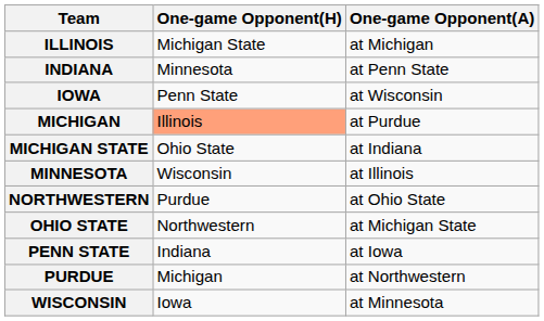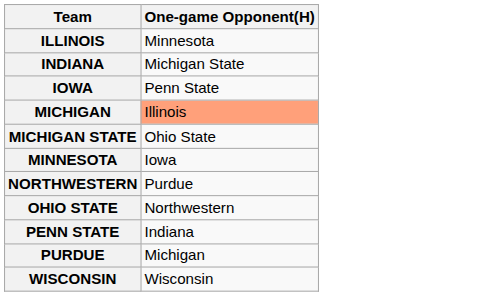 <table class="wikitable" style="white-space:nowrap; font-size:90%;">
 <tr>
 <th>Team</th>
 <th>One-game Opponent(H)</th>
-<th>One-game Opponent(A)</th>
 </tr>
 <tr>
 <th>ILLINOIS</th>
-<td>Michigan State</td>
-<td>at Michigan</td>
+<td>Minnesota</td>
 </tr>
 <tr>
 <th>INDIANA</th>
-<td>Minnesota</td>
-<td>at Penn State</td>
+<td>Michigan State</td>
 </tr>
 <tr>
 <th>IOWA</th>
 <td>Penn State</td>
-<td>at Wisconsin</td>
 </tr>
 <tr>
 <th>MICHIGAN</th>
 <td style="background: lightsalmon;">Illinois</td>
-<td>at Purdue</td>
 </tr>
 <tr>
 <th>MICHIGAN STATE</th>
 <td>Ohio State</td>
-<td>at Indiana</td>
 </tr>
 <tr>
 <th>MINNESOTA</th>
-<td>Wisconsin</td>
-<td>at Illinois</td>
+<td>Iowa</td>
 </tr>
 <tr>
 <th>NORTHWESTERN</th>
 <td>Purdue</td>
-<td>at Ohio State</td>
 </tr>
 <tr>
 <th>OHIO STATE</th>
 <td>Northwestern</td>
-<td>at Michigan State</td>
 </tr>
 <tr>
 <th>PENN STATE</th>
 <td>Indiana</td>
-<td>at Iowa</td>
 </tr>
 <tr>
 <th>PURDUE</th>
 <td>Michigan</td>
-<td>at Northwestern</td>
 </tr>
 <tr>
 <th>WISCONSIN</th>
-<td>Iowa</td>
-<td>at Minnesota</td>
+<td>Wisconsin</td>
 </tr>
 </table>
